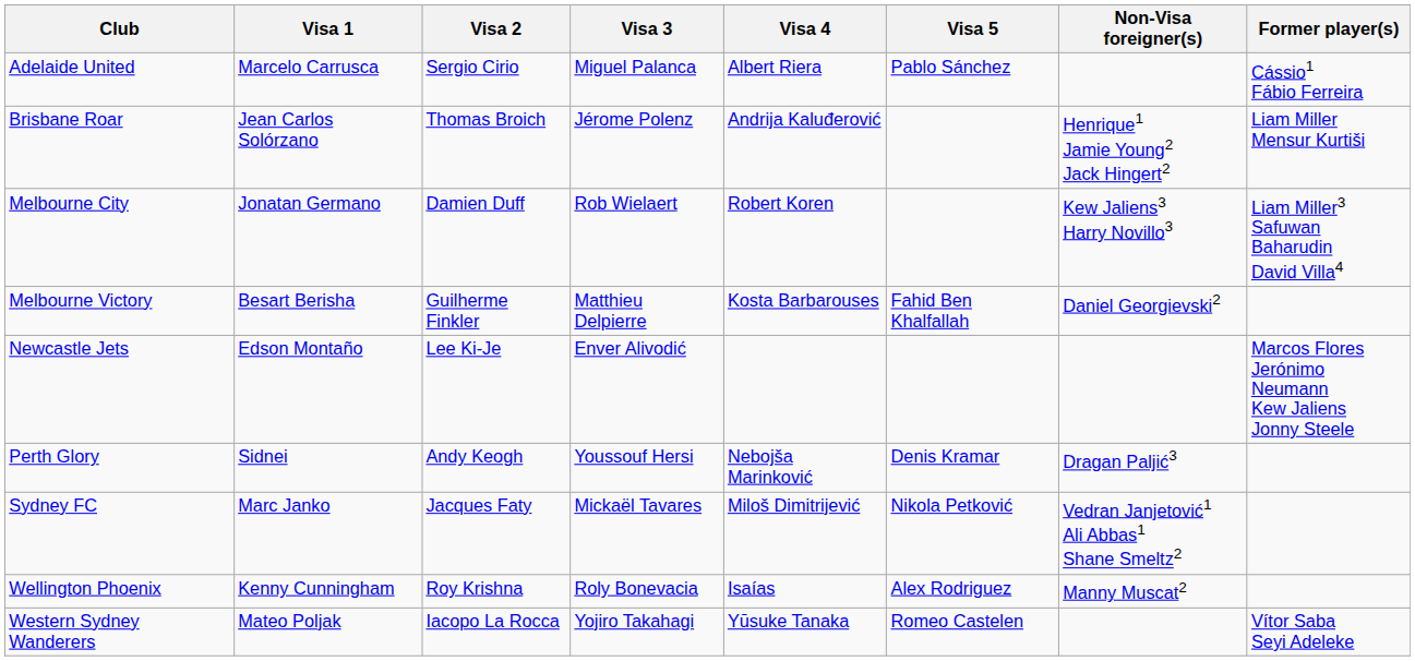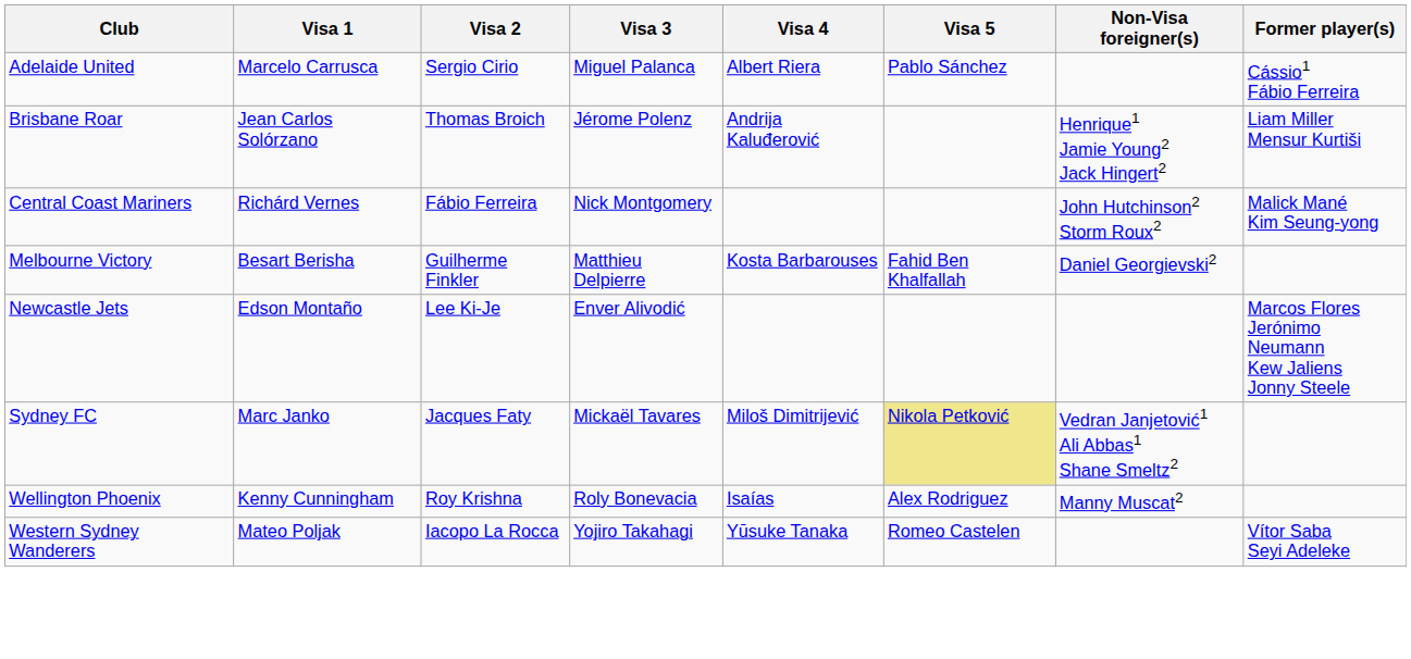 <table class="wikitable" style="width:100%">
 <tr>
 <th>Club</th>
 <th>Visa 1</th>
 <th>Visa 2</th>
 <th>Visa 3</th>
 <th>Visa 4</th>
 <th>Visa 5</th>
 <th>Non-Visa foreigner(s)</th>
 <th>Former player(s)</th>
 </tr>
 <tr style="vertical-align:top;">
 <td><a href='#'>Adelaide United</a></td>
 <td> <a href='#'>Marcelo Carrusca</a></td>
 <td> <a href='#'>Sergio Cirio</a></td>
 <td> <a href='#'>Miguel Palanca</a></td>
 <td> <a href='#'>Albert Riera</a></td>
 <td> <a href='#'>Pablo Sánchez</a></td>
 <td></td>
 <td> <a href='#'>Cássio</a><sup>1</sup> <br> <a href='#'>Fábio Ferreira</a></td>
 </tr>
 <tr style="vertical-align:top;">
 <td><a href='#'>Brisbane Roar</a></td>
 <td> <a href='#'>Jean Carlos Solórzano</a></td>
 <td> <a href='#'>Thomas Broich</a></td>
 <td> <a href='#'>Jérome Polenz</a></td>
 <td> <a href='#'>Andrija Kaluđerović</a></td>
 <td></td>
 <td> <a href='#'>Henrique</a><sup>1</sup> <br> <a href='#'>Jamie Young</a><sup>2</sup> <br> <a href='#'>Jack Hingert</a><sup>2</sup></td>
 <td> <a href='#'>Liam Miller</a> <br> <a href='#'>Mensur Kurtiši</a></td>
 </tr>
 <tr style="vertical-align:top;">
-<td><a href='#'>Melbourne City</a></td>
-<td> <a href='#'>Jonatan Germano</a></td>
-<td> <a href='#'>Damien Duff</a></td>
-<td> <a href='#'>Rob Wielaert</a></td>
-<td> <a href='#'>Robert Koren</a></td>
+<td><a href='#'>Central Coast Mariners</a></td>
+<td> <a href='#'>Richárd Vernes</a></td>
+<td> <a href='#'>Fábio Ferreira</a></td>
+<td> <a href='#'>Nick Montgomery</a></td>
 <td></td>
-<td> <a href='#'>Kew Jaliens</a><sup>3</sup> <br> <a href='#'>Harry Novillo</a><sup>3</sup></td>
-<td> <a href='#'>Liam Miller</a><sup>3</sup> <br> <a href='#'>Safuwan Baharudin</a> <br> <a href='#'>David Villa</a><sup>4</sup></td>
+<td></td>
+<td> <a href='#'>John Hutchinson</a><sup>2</sup><br> <a href='#'>Storm Roux</a><sup>2</sup><br></td>
+<td> <a href='#'>Malick Mané</a> <br> <a href='#'>Kim Seung-yong</a></td>
 </tr>
 <tr style="vertical-align:top;">
 <td><a href='#'>Melbourne Victory</a></td>
 <td> <a href='#'>Besart Berisha</a></td>
 <td> <a href='#'>Guilherme Finkler</a></td>
 <td> <a href='#'>Matthieu Delpierre</a></td>
 <td> <a href='#'>Kosta Barbarouses</a></td>
 <td> <a href='#'>Fahid Ben Khalfallah</a></td>
 <td> <a href='#'>Daniel Georgievski</a><sup>2</sup></td>
 <td></td>
 </tr>
 <tr style="vertical-align:top;">
 <td><a href='#'>Newcastle Jets</a></td>
 <td> <a href='#'>Edson Montaño</a></td>
 <td> <a href='#'>Lee Ki-Je</a></td>
 <td> <a href='#'>Enver Alivodić</a></td>
 <td></td>
 <td></td>
 <td></td>
 <td> <a href='#'>Marcos Flores</a> <br> <a href='#'>Jerónimo Neumann</a> <br> <a href='#'>Kew Jaliens</a> <br> <a href='#'>Jonny Steele</a></td>
 </tr>
 <tr style="vertical-align:top;">
-<td><a href='#'>Perth Glory</a></td>
-<td> <a href='#'>Sidnei</a></td>
-<td> <a href='#'>Andy Keogh</a></td>
-<td> <a href='#'>Youssouf Hersi</a></td>
-<td> <a href='#'>Nebojša Marinković</a></td>
-<td> <a href='#'>Denis Kramar</a></td>
-<td> <a href='#'>Dragan Paljić</a><sup>3</sup></td>
-<td></td>
-</tr>
-<tr style="vertical-align:top;">
 <td><a href='#'>Sydney FC</a></td>
 <td> <a href='#'>Marc Janko</a></td>
 <td> <a href='#'>Jacques Faty</a></td>
 <td> <a href='#'>Mickaël Tavares</a></td>
 <td> <a href='#'>Miloš Dimitrijević</a></td>
-<td> <a href='#'>Nikola Petković</a></td>
+<td style="background: khaki;"> <a href='#'>Nikola Petković</a></td>
 <td> <a href='#'>Vedran Janjetović</a><sup>1</sup> <br> <a href='#'>Ali Abbas</a><sup>1</sup> <br>  <a href='#'>Shane Smeltz</a><sup>2</sup></td>
 <td></td>
 </tr>
 <tr style="vertical-align:top;">
 <td><a href='#'>Wellington Phoenix</a></td>
 <td> <a href='#'>Kenny Cunningham</a></td>
 <td> <a href='#'>Roy Krishna</a></td>
 <td> <a href='#'>Roly Bonevacia</a></td>
 <td> <a href='#'>Isaías</a></td>
 <td> <a href='#'>Alex Rodriguez</a></td>
 <td> <a href='#'>Manny Muscat</a><sup>2</sup> <br></td>
 <td></td>
 </tr>
 <tr style="vertical-align:top;">
 <td><a href='#'>Western Sydney Wanderers</a></td>
 <td> <a href='#'>Mateo Poljak</a></td>
 <td> <a href='#'>Iacopo La Rocca</a></td>
 <td> <a href='#'>Yojiro Takahagi</a></td>
 <td> <a href='#'>Yūsuke Tanaka</a></td>
 <td> <a href='#'>Romeo Castelen</a></td>
 <td></td>
 <td> <a href='#'>Vítor Saba</a> <br> <a href='#'>Seyi Adeleke</a></td>
 </tr>
 </table>
